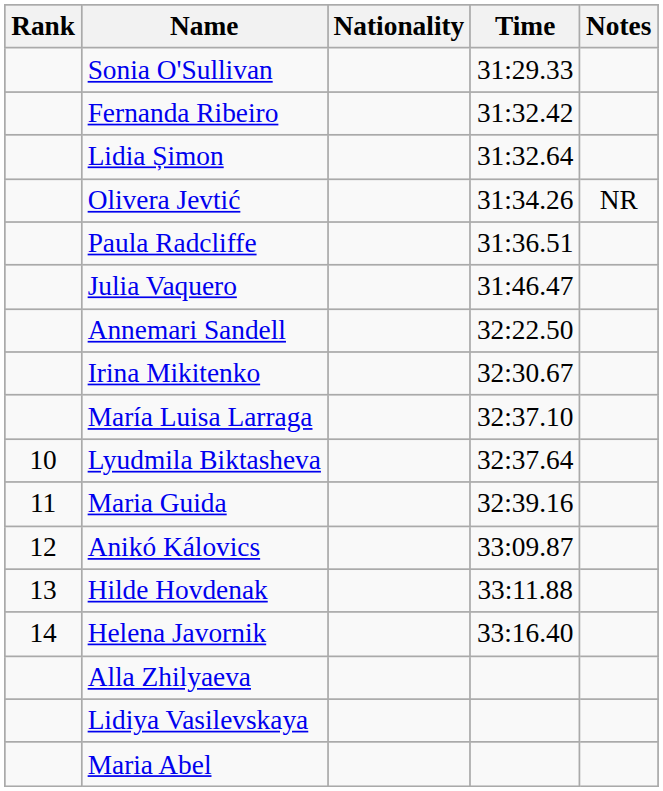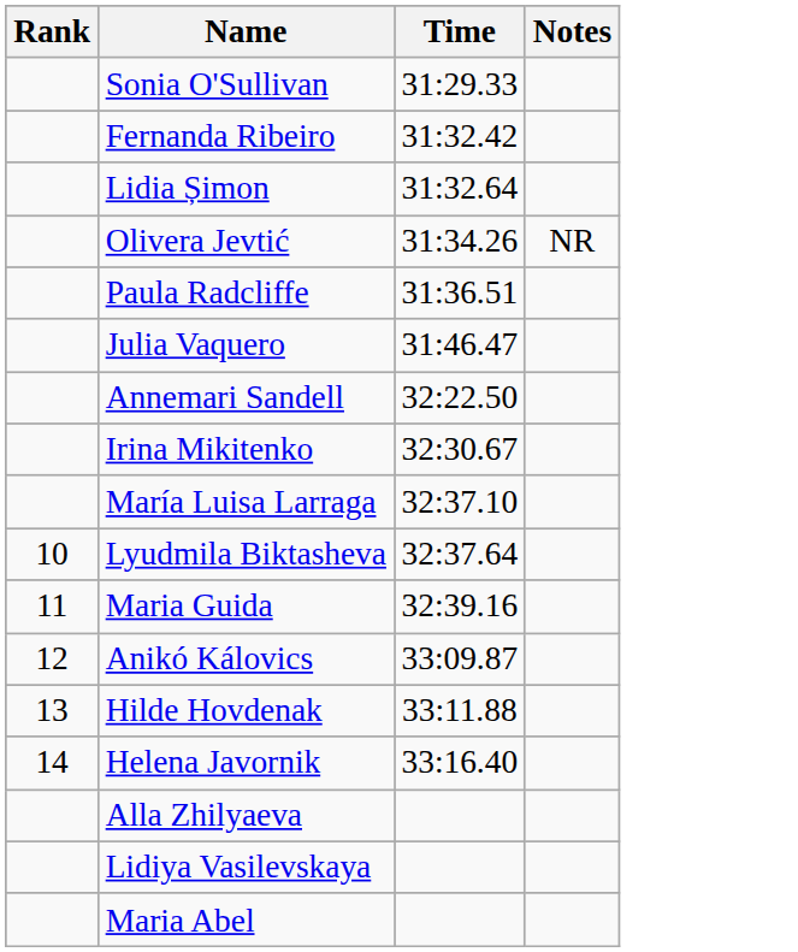 <table class="wikitable sortable" style="text-align:center">
 <tr>
 <th>Rank</th>
 <th>Name</th>
-<th>Nationality</th>
 <th>Time</th>
 <th>Notes</th>
 </tr>
 <tr>
 <td></td>
 <td align=left><a href='#'>Sonia O'Sullivan</a></td>
-<td align=left></td>
 <td>31:29.33</td>
 <td></td>
 </tr>
 <tr>
 <td></td>
 <td align=left><a href='#'>Fernanda Ribeiro</a></td>
-<td align=left></td>
 <td>31:32.42</td>
 <td></td>
 </tr>
 <tr>
 <td></td>
 <td align=left><a href='#'>Lidia Șimon</a></td>
-<td align=left></td>
 <td>31:32.64</td>
 <td></td>
 </tr>
 <tr>
 <td></td>
 <td align=left><a href='#'>Olivera Jevtić</a></td>
-<td align=left></td>
 <td>31:34.26</td>
 <td>NR</td>
 </tr>
 <tr>
 <td></td>
 <td align=left><a href='#'>Paula Radcliffe</a></td>
-<td align=left></td>
 <td>31:36.51</td>
 <td></td>
 </tr>
 <tr>
 <td></td>
 <td align=left><a href='#'>Julia Vaquero</a></td>
-<td align=left></td>
 <td>31:46.47</td>
 <td></td>
 </tr>
 <tr>
 <td></td>
 <td align=left><a href='#'>Annemari Sandell</a></td>
-<td align=left></td>
 <td>32:22.50</td>
 <td></td>
 </tr>
 <tr>
 <td></td>
 <td align=left><a href='#'>Irina Mikitenko</a></td>
-<td align=left></td>
 <td>32:30.67</td>
 <td></td>
 </tr>
 <tr>
 <td></td>
 <td align=left><a href='#'>María Luisa Larraga</a></td>
-<td align=left></td>
 <td>32:37.10</td>
 <td></td>
 </tr>
 <tr>
 <td>10</td>
 <td align=left><a href='#'>Lyudmila Biktasheva</a></td>
-<td align=left></td>
 <td>32:37.64</td>
 <td></td>
 </tr>
 <tr>
 <td>11</td>
 <td align=left><a href='#'>Maria Guida</a></td>
-<td align=left></td>
 <td>32:39.16</td>
 <td></td>
 </tr>
 <tr>
 <td>12</td>
 <td align=left><a href='#'>Anikó Kálovics</a></td>
-<td align=left></td>
 <td>33:09.87</td>
 <td></td>
 </tr>
 <tr>
 <td>13</td>
 <td align=left><a href='#'>Hilde Hovdenak</a></td>
-<td align=left></td>
 <td>33:11.88</td>
 <td></td>
 </tr>
 <tr>
 <td>14</td>
 <td align=left><a href='#'>Helena Javornik</a></td>
-<td align=left></td>
 <td>33:16.40</td>
 <td></td>
 </tr>
 <tr>
 <td></td>
 <td align=left><a href='#'>Alla Zhilyaeva</a></td>
-<td align=left></td>
 <td></td>
 <td></td>
 </tr>
 <tr>
 <td></td>
 <td align=left><a href='#'>Lidiya Vasilevskaya</a></td>
-<td align=left></td>
 <td></td>
 <td></td>
 </tr>
 <tr>
 <td></td>
 <td align=left><a href='#'>Maria Abel</a></td>
-<td align=left></td>
 <td></td>
 <td></td>
 </tr>
 </table>
